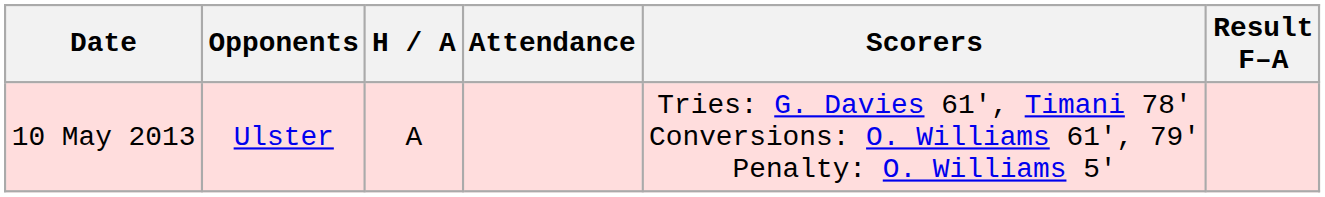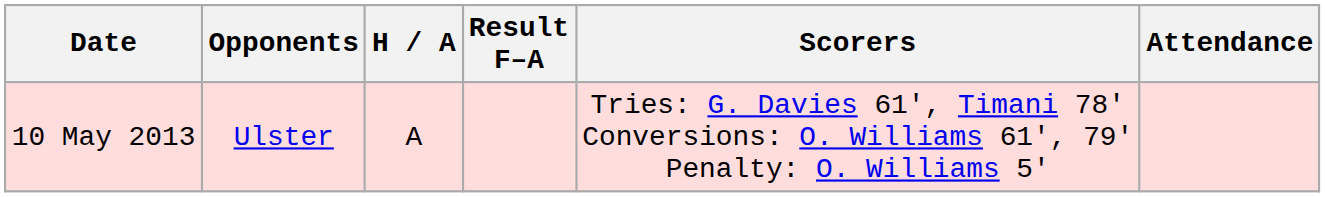 <table class="wikitable" style="text-align:center">
 <tr>
 <th>Date</th>
 <th>Opponents</th>
 <th>H / A</th>
+<th>Result<br>F–A</th>
+<th>Scorers</th>
 <th>Attendance</th>
-<th>Scorers</th>
-<th>Result<br>F–A</th>
 </tr>
 <tr bgcolor="#ffdddd">
 <td>10 May 2013</td>
 <td><a href='#'>Ulster</a></td>
 <td>A</td>
 <td></td>
 <td>Tries: <a href='#'>G. Davies</a> 61', <a href='#'>Timani</a> 78' <br> Conversions: <a href='#'>O. Williams</a> 61', 79' <br> Penalty: <a href='#'>O. Williams</a> 5'</td>
 <td></td>
 </tr>
 </table>
